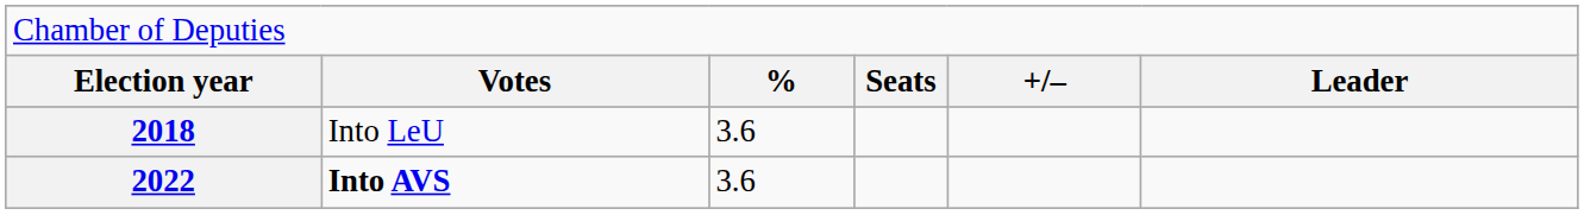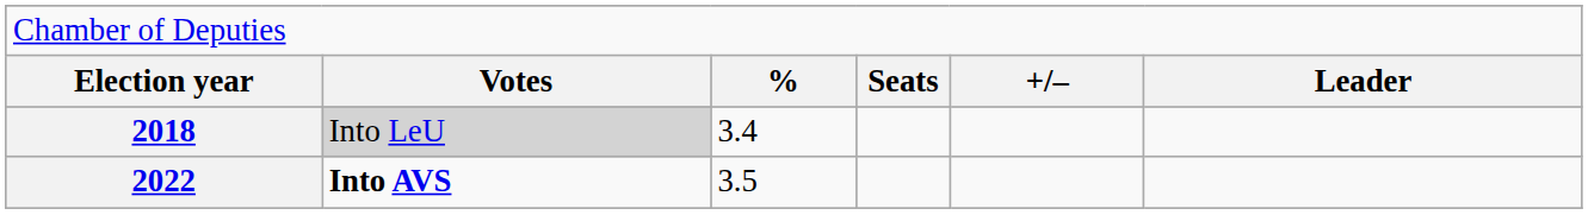 <table class=wikitable style="width:50%; border:1px #AAAAFF solid">
 <tr>
 <td colspan=6><a href='#'>Chamber of Deputies</a></td>
 </tr>
 <tr>
 <th width=13%>Election year</th>
 <th width=16%>Votes</th>
 <th width=6%>%</th>
 <th width=1%>Seats</th>
 <th width=8%>+/–</th>
 <th width=18%>Leader</th>
 </tr>
 <tr>
 <th><a href='#'>2018</a></th>
-<td>Into <a href='#'>LeU</a></td>
-<td>3.6</td>
+<td style="background: lightgrey;">Into <a href='#'>LeU</a></td>
+<td>3.4</td>
 <td></td>
 <td></td>
 <td></td>
 </tr>
 <tr>
 <th><a href='#'>2022</a></th>
 <td><strong>Into <a href='#'>AVS</a></strong></td>
-<td>3.6</td>
+<td>3.5</td>
 <td></td>
 <td></td>
 <td></td>
 </tr>
 </table>
